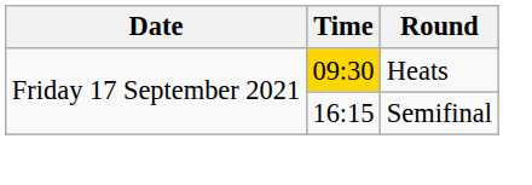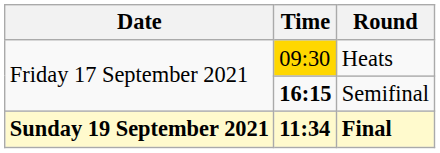 <table class="wikitable">
 <tr>
 <th>Date</th>
 <th>Time</th>
 <th>Round</th>
 </tr>
 <tr>
 <td rowspan=2>Friday 17 September 2021</td>
 <td style="background: gold;">09:30</td>
 <td>Heats</td>
 </tr>
 <tr>
-<td>16:15</td>
+<td><strong>16:15</strong></td>
 <td>Semifinal</td>
 </tr>
+<tr>
+<td style=background:lemonchiffon><strong>Sunday 19 September 2021</strong></td>
+<td style=background:lemonchiffon><strong>11:34</strong></td>
+<td style=background:lemonchiffon><strong>Final</strong></td>
+</tr>
 </table>
